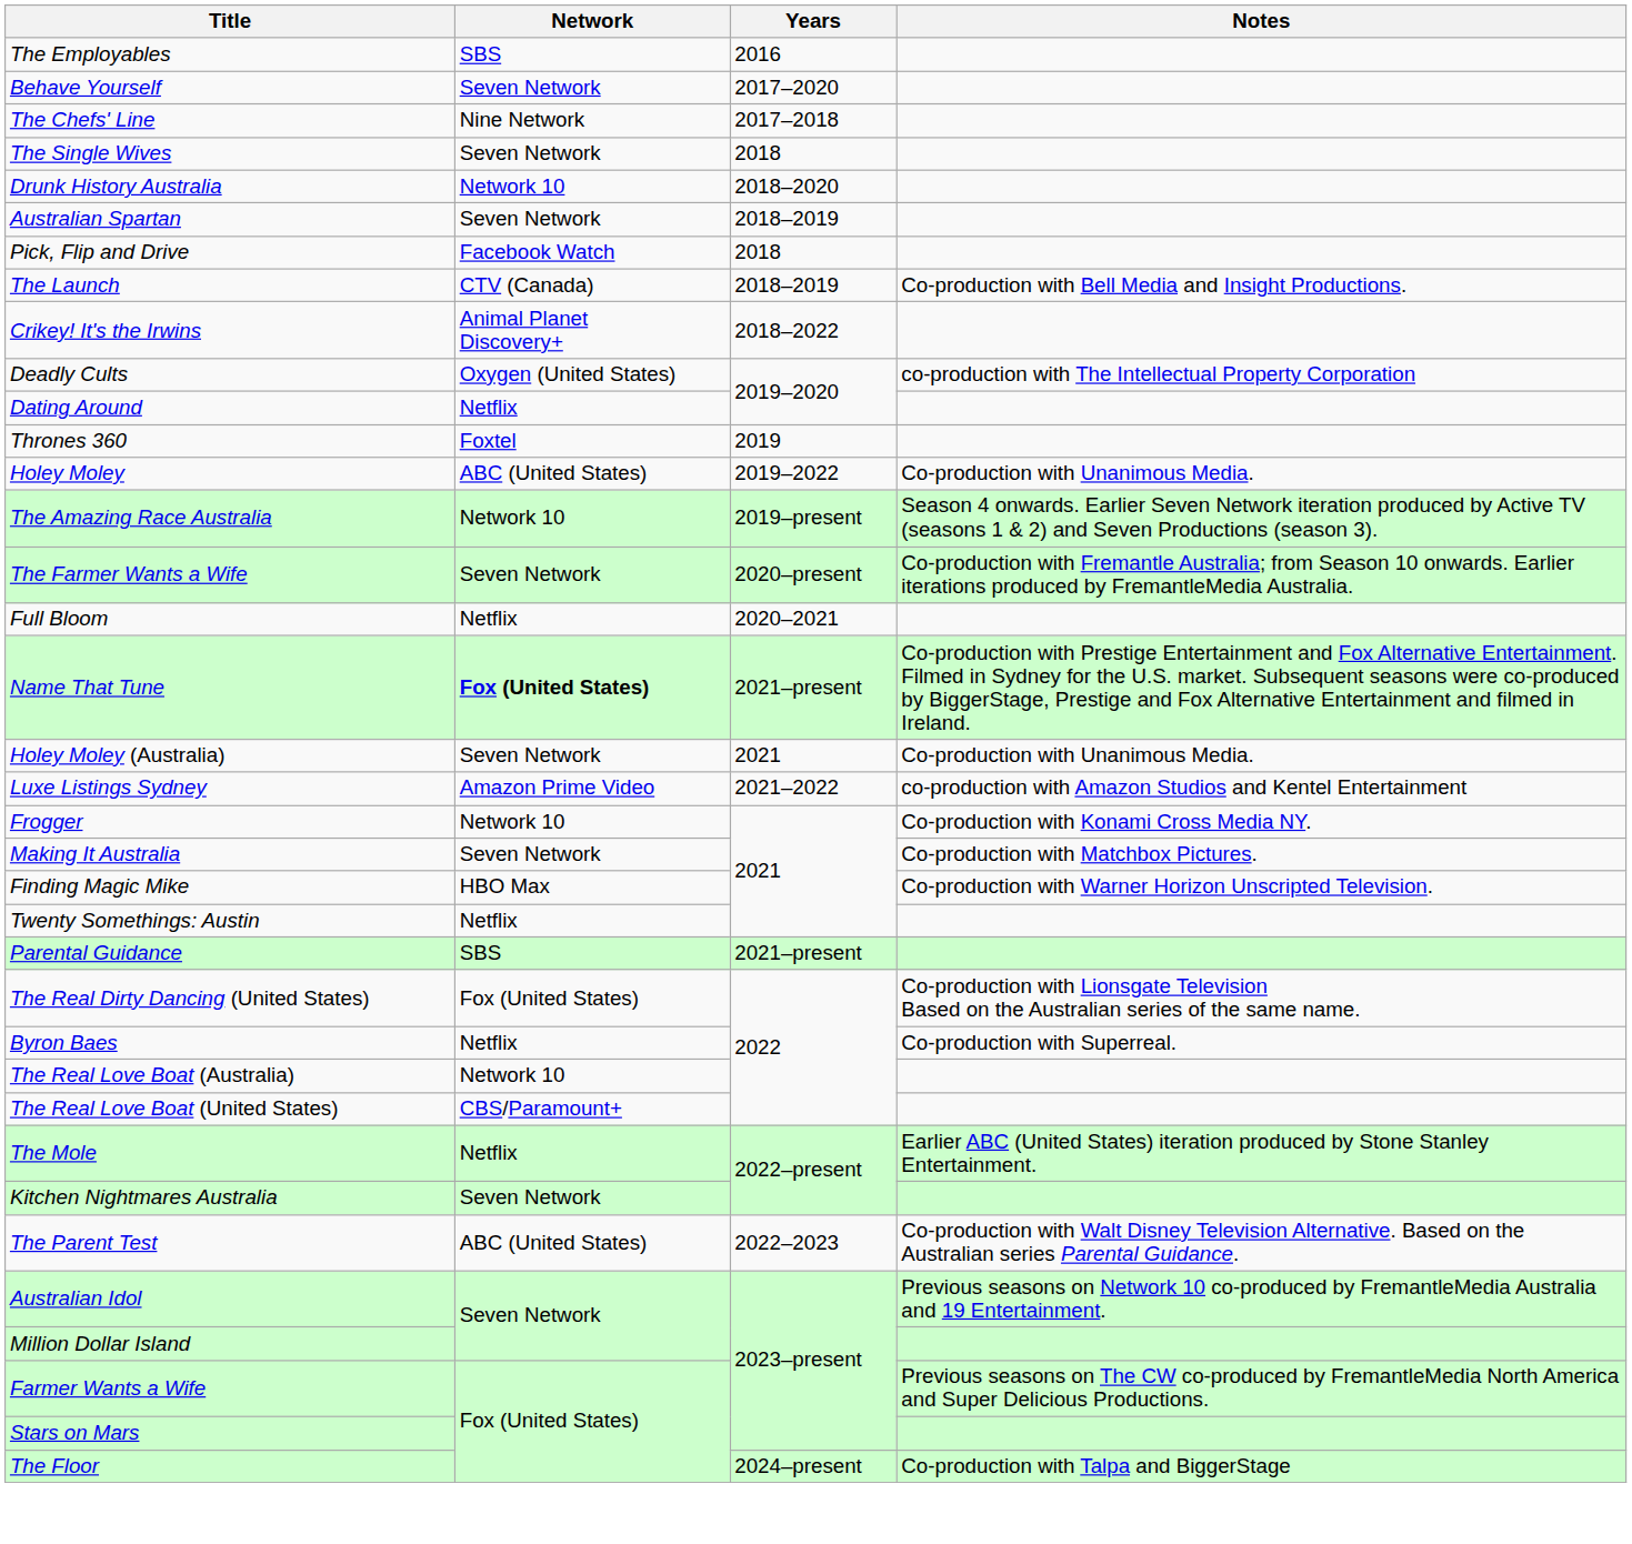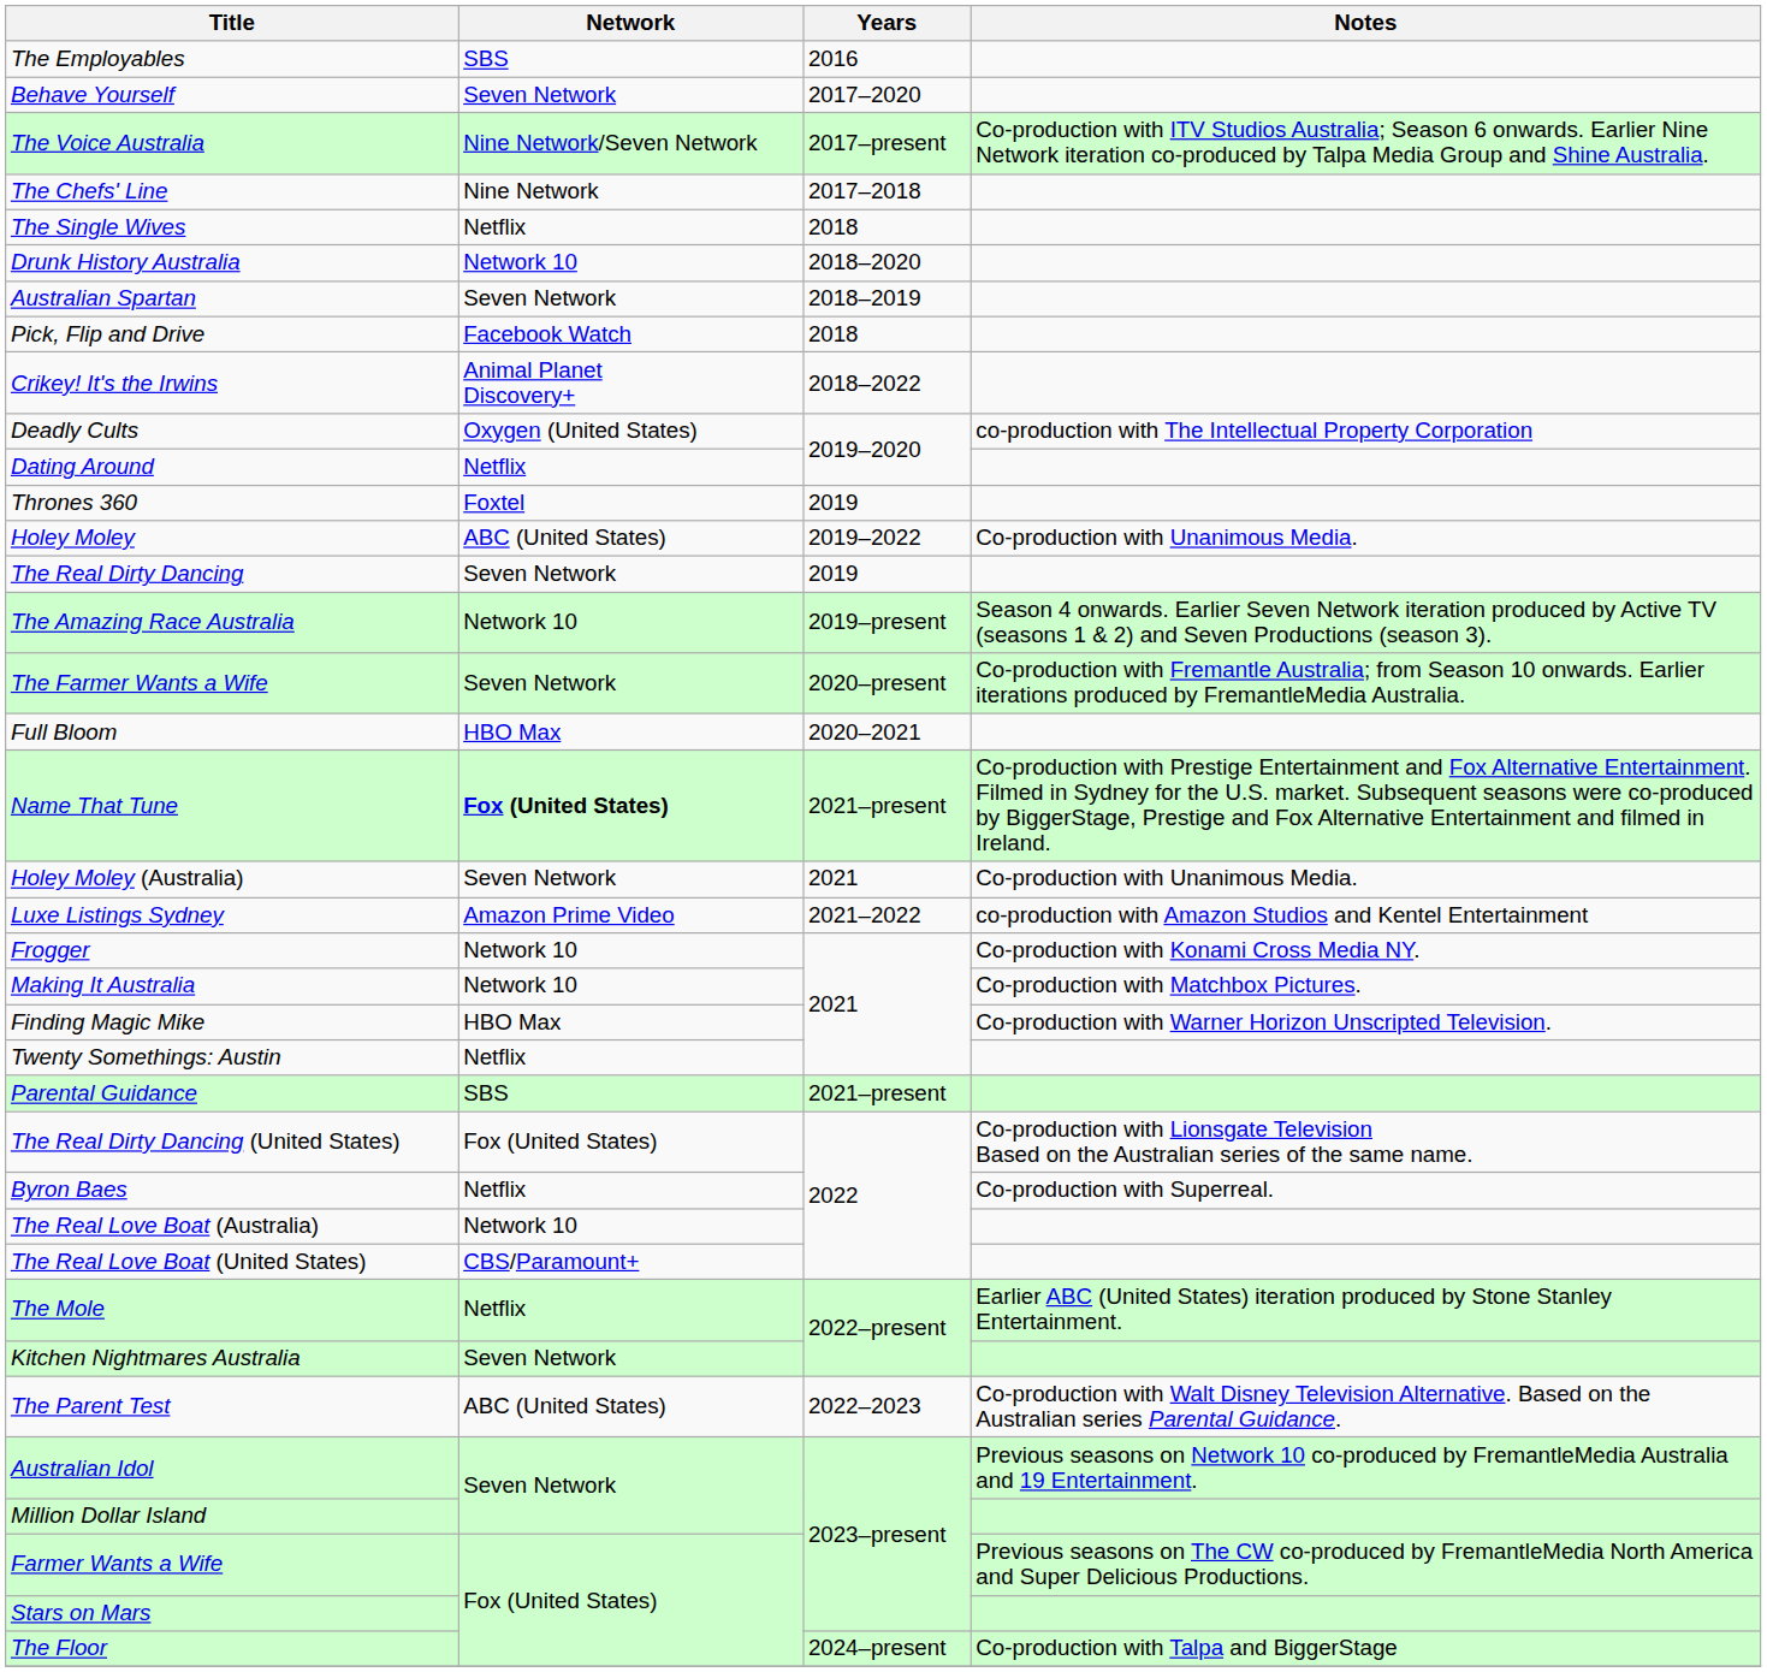 <table class="wikitable plainrowheaders sortable">
 <tr>
 <th scope="col">Title</th>
 <th scope="col">Network</th>
 <th scope="col">Years</th>
 <th scope="col" class="unsortable" style="width:45%;">Notes</th>
 </tr>
 <tr>
 <td><em>The Employables</em></td>
 <td><a href='#'>SBS</a></td>
 <td>2016</td>
 <td></td>
 </tr>
 <tr>
 <td><em><a href='#'>Behave Yourself</a></em></td>
 <td><a href='#'>Seven Network</a></td>
 <td>2017–2020</td>
 <td></td>
 </tr>
+<tr style="background: #CCFFCC;">
+<td><em><a href='#'>The Voice Australia</a></em></td>
+<td><a href='#'>Nine Network</a>/Seven Network</td>
+<td>2017–present</td>
+<td>Co-production with <a href='#'>ITV Studios Australia</a>; Season 6 onwards. Earlier Nine Network iteration co-produced by Talpa Media Group and <a href='#'>Shine Australia</a>.</td>
+</tr>
 <tr>
 <td><em><a href='#'>The Chefs' Line</a></em></td>
 <td>Nine Network</td>
 <td>2017–2018</td>
 <td></td>
 </tr>
 <tr>
 <td><em><a href='#'>The Single Wives</a></em></td>
-<td>Seven Network</td>
+<td>Netflix</td>
 <td>2018</td>
 <td></td>
 </tr>
 <tr>
 <td><em><a href='#'>Drunk History Australia</a></em></td>
 <td><a href='#'>Network 10</a></td>
 <td>2018–2020</td>
 <td></td>
 </tr>
 <tr>
 <td><em><a href='#'>Australian Spartan</a></em></td>
 <td>Seven Network</td>
 <td>2018–2019</td>
 <td></td>
 </tr>
 <tr>
 <td><em>Pick, Flip and Drive</em></td>
 <td><a href='#'>Facebook Watch</a></td>
 <td>2018</td>
 <td></td>
-</tr>
-<tr>
-<td><em><a href='#'>The Launch</a></em></td>
-<td><a href='#'>CTV</a> (Canada)</td>
-<td>2018–2019</td>
-<td>Co-production with <a href='#'>Bell Media</a> and <a href='#'>Insight Productions</a>.</td>
 </tr>
 <tr>
 <td><em><a href='#'>Crikey! It's the Irwins</a></em></td>
 <td><a href='#'>Animal Planet</a><br><a href='#'>Discovery+</a></td>
 <td>2018–2022</td>
 <td></td>
 </tr>
 <tr>
 <td><em>Deadly Cults</em></td>
 <td><a href='#'>Oxygen</a> (United States)</td>
 <td rowspan="2">2019–2020</td>
 <td>co-production with <a href='#'>The Intellectual Property Corporation</a></td>
 </tr>
 <tr>
 <td><em><a href='#'>Dating Around</a></em></td>
 <td><a href='#'>Netflix</a></td>
 <td></td>
 </tr>
 <tr>
 <td><em>Thrones 360</em></td>
 <td><a href='#'>Foxtel</a></td>
 <td>2019</td>
 <td></td>
 </tr>
 <tr>
 <td><em><a href='#'>Holey Moley</a></em></td>
 <td><a href='#'>ABC</a> (United States)</td>
 <td>2019–2022</td>
 <td>Co-production with <a href='#'>Unanimous Media</a>.</td>
 </tr>
+<tr>
+<td><em><a href='#'>The Real Dirty Dancing</a></em></td>
+<td>Seven Network</td>
+<td>2019</td>
+<td></td>
+</tr>
 <tr style="background: #CCFFCC;">
 <td><em><a href='#'>The Amazing Race Australia</a></em></td>
 <td>Network 10</td>
 <td>2019–present</td>
 <td>Season 4 onwards. Earlier Seven Network iteration produced by Active TV (seasons 1 & 2) and Seven Productions (season 3).</td>
 </tr>
 <tr style="background: #CCFFCC;">
 <td><em><a href='#'>The Farmer Wants a Wife</a></em></td>
 <td>Seven Network</td>
 <td>2020–present</td>
 <td>Co-production with <a href='#'>Fremantle Australia</a>; from Season 10 onwards. Earlier iterations produced by FremantleMedia Australia.</td>
 </tr>
 <tr>
 <td><em>Full Bloom</em></td>
-<td>Netflix</td>
+<td><a href='#'>HBO Max</a></td>
 <td>2020–2021</td>
 <td></td>
 </tr>
 <tr style="background: #CCFFCC;">
 <td><em><a href='#'>Name That Tune</a></em></td>
 <td><strong><a href='#'>Fox</a> (United States)</strong></td>
 <td>2021–present</td>
 <td>Co-production with Prestige Entertainment and <a href='#'>Fox Alternative Entertainment</a>. Filmed in Sydney for the U.S. market. Subsequent seasons were co-produced by BiggerStage, Prestige and Fox Alternative Entertainment and filmed in Ireland.</td>
 </tr>
 <tr>
 <td><em><a href='#'>Holey Moley</a></em> (Australia)</td>
 <td>Seven Network</td>
 <td>2021</td>
 <td>Co-production with Unanimous Media.</td>
 </tr>
 <tr>
 <td><em><a href='#'>Luxe Listings Sydney</a></em></td>
 <td><a href='#'>Amazon Prime Video</a></td>
 <td>2021–2022</td>
 <td>co-production with <a href='#'>Amazon Studios</a> and Kentel Entertainment</td>
 </tr>
 <tr>
 <td><em><a href='#'>Frogger</a></em></td>
 <td>Network 10</td>
 <td rowspan="4">2021</td>
 <td>Co-production with <a href='#'>Konami Cross Media NY</a>.</td>
 </tr>
 <tr>
 <td><em><a href='#'>Making It Australia</a></em></td>
-<td>Seven Network</td>
+<td>Network 10</td>
 <td>Co-production with <a href='#'>Matchbox Pictures</a>.</td>
 </tr>
 <tr>
 <td><em>Finding Magic Mike</em></td>
 <td>HBO Max</td>
 <td>Co-production with <a href='#'>Warner Horizon Unscripted Television</a>.</td>
 </tr>
 <tr>
 <td><em>Twenty Somethings: Austin</em></td>
 <td>Netflix</td>
 <td></td>
 </tr>
 <tr style="background: #CCFFCC;">
 <td><em><a href='#'>Parental Guidance</a></em></td>
 <td>SBS</td>
 <td>2021–present</td>
 <td></td>
 </tr>
 <tr>
 <td><em><a href='#'>The Real Dirty Dancing</a></em> (United States)</td>
 <td>Fox (United States)</td>
 <td rowspan="4">2022</td>
 <td>Co-production with <a href='#'>Lionsgate Television</a><br>Based on the Australian series of the same name.</td>
 </tr>
 <tr>
 <td><em><a href='#'>Byron Baes</a></em></td>
 <td>Netflix</td>
 <td>Co-production with Superreal.</td>
 </tr>
 <tr>
 <td><em><a href='#'>The Real Love Boat</a></em> (Australia)</td>
 <td>Network 10</td>
 <td></td>
 </tr>
 <tr>
 <td><em><a href='#'>The Real Love Boat</a></em> (United States)</td>
 <td><a href='#'>CBS</a>/<a href='#'>Paramount+</a></td>
 <td></td>
 </tr>
 <tr style="background: #CCFFCC;">
 <td><em><a href='#'>The Mole</a></em></td>
 <td>Netflix</td>
 <td rowspan="2">2022–present</td>
 <td>Earlier <a href='#'>ABC</a> (United States) iteration produced by Stone Stanley Entertainment.</td>
 </tr>
 <tr style="background: #CCFFCC;">
 <td><em>Kitchen Nightmares Australia</em></td>
 <td>Seven Network</td>
 <td></td>
 </tr>
 <tr>
 <td><em><a href='#'>The Parent Test</a></em></td>
 <td>ABC (United States)</td>
 <td>2022–2023</td>
 <td>Co-production with <a href='#'>Walt Disney Television Alternative</a>. Based on the Australian series <em><a href='#'>Parental Guidance</a></em>.</td>
 </tr>
 <tr style="background: #CCFFCC;">
 <td><em><a href='#'>Australian Idol</a></em></td>
 <td rowspan="2">Seven Network</td>
 <td rowspan="4">2023–present</td>
 <td>Previous seasons on <a href='#'>Network 10</a> co-produced by FremantleMedia Australia and <a href='#'>19 Entertainment</a>.</td>
 </tr>
 <tr style="background: #CCFFCC;">
 <td><em>Million Dollar Island</em></td>
 <td></td>
 </tr>
 <tr style="background: #CCFFCC;">
 <td><em><a href='#'>Farmer Wants a Wife</a></em></td>
 <td rowspan="3">Fox (United States)</td>
 <td>Previous seasons on <a href='#'>The CW</a> co-produced by FremantleMedia North America and Super Delicious Productions.</td>
 </tr>
 <tr style="background: #CCFFCC;">
 <td><em><a href='#'>Stars on Mars</a></em></td>
 <td></td>
 </tr>
 <tr style="background: #CCFFCC;">
 <td><em><a href='#'>The Floor</a></em></td>
 <td>2024–present</td>
 <td>Co-production with <a href='#'>Talpa</a> and BiggerStage</td>
 </tr>
 <tr>
 </tr>
 </table>
